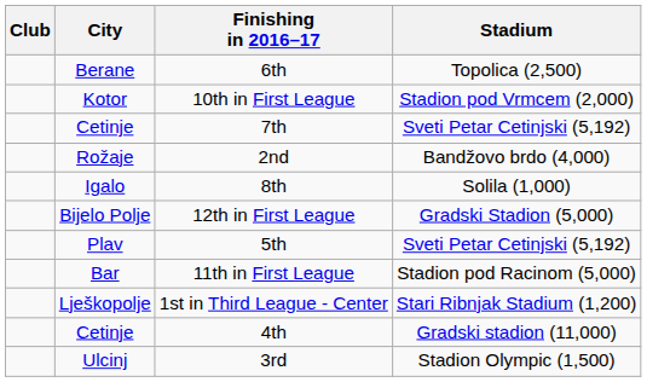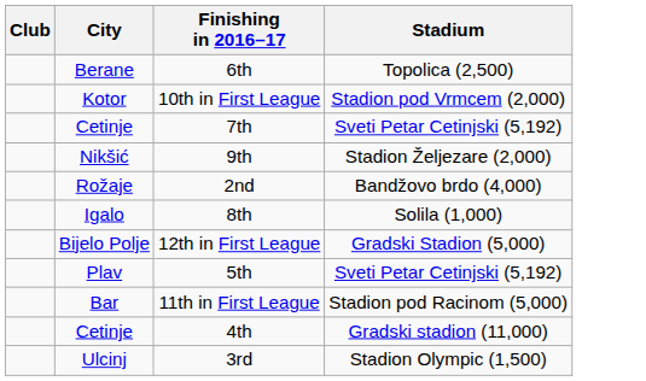 <table class="wikitable sortable" style="text-align:center;">
 <tr>
 <th>Club<br></th>
 <th>City</th>
 <th data-sort-type="number">Finishing <br>in <a href='#'>2016–17</a></th>
 <th>Stadium</th>
 </tr>
 <tr>
 <td style="text-align:left;"></td>
 <td><a href='#'>Berane</a></td>
 <td>6th</td>
 <td>Topolica (2,500)</td>
 </tr>
 <tr>
 <td style="text-align:left;"></td>
 <td><a href='#'>Kotor</a></td>
 <td>10th in <a href='#'>First League</a> </td>
 <td><a href='#'>Stadion pod Vrmcem</a> (2,000)</td>
 </tr>
 <tr>
 <td style="text-align:left;"></td>
 <td><a href='#'>Cetinje</a></td>
 <td>7th</td>
 <td><a href='#'>Sveti Petar Cetinjski</a> (5,192)</td>
+</tr>
+<tr>
+<td style="text-align:left;"></td>
+<td><a href='#'>Nikšić</a></td>
+<td>9th</td>
+<td>Stadion Željezare (2,000)</td>
 </tr>
 <tr>
 <td style="text-align:left;"></td>
 <td><a href='#'>Rožaje</a></td>
 <td>2nd</td>
 <td>Bandžovo brdo (4,000)</td>
 </tr>
 <tr>
 <td style="text-align:left;"></td>
 <td><a href='#'>Igalo</a></td>
 <td>8th</td>
 <td>Solila (1,000)</td>
 </tr>
 <tr>
 <td style="text-align:left;"></td>
 <td><a href='#'>Bijelo Polje</a></td>
 <td>12th in <a href='#'>First League</a> </td>
 <td><a href='#'>Gradski Stadion</a> (5,000)</td>
 </tr>
 <tr>
 <td style="text-align:left;"></td>
 <td><a href='#'>Plav</a></td>
 <td>5th</td>
 <td><a href='#'>Sveti Petar Cetinjski</a> (5,192)</td>
 </tr>
 <tr>
 <td style="text-align:left;"></td>
 <td><a href='#'>Bar</a></td>
 <td>11th in <a href='#'>First League</a> </td>
 <td>Stadion pod Racinom (5,000)</td>
 </tr>
 <tr>
 <td style="text-align:left;"></td>
-<td><a href='#'>Lješkopolje</a></td>
-<td>1st in <a href='#'>Third League - Center</a> </td>
-<td><a href='#'>Stari Ribnjak Stadium</a> (1,200)</td>
-</tr>
-<tr>
-<td style="text-align:left;"></td>
 <td><a href='#'>Cetinje</a></td>
 <td>4th</td>
 <td><a href='#'>Gradski stadion</a> (11,000)</td>
 </tr>
 <tr>
 <td style="text-align:left;"></td>
 <td><a href='#'>Ulcinj</a></td>
 <td>3rd</td>
 <td>Stadion Olympic (1,500)</td>
 </tr>
 </table>
